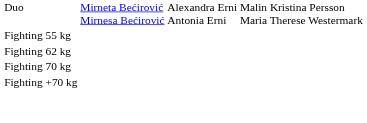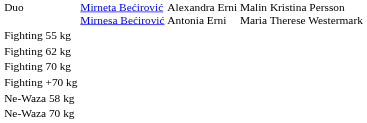 <table>
 <tr>
 <td>Duo</td>
 <td><br><a href='#'>Mirneta Bećirović</a><br><a href='#'>Mirnesa Bećirović</a></td>
 <td><br>Alexandra Erni<br>Antonia Erni</td>
 <td><br>Malin Kristina Persson<br>Maria Therese Westermark</td>
 </tr>
 <tr>
 <td>Fighting 55 kg</td>
 <td></td>
 <td></td>
 <td></td>
 </tr>
 <tr>
 <td>Fighting 62 kg</td>
 <td></td>
 <td></td>
 <td></td>
 </tr>
 <tr>
 <td>Fighting 70 kg</td>
 <td></td>
 <td></td>
 <td></td>
 </tr>
 <tr>
 <td>Fighting +70 kg</td>
 <td></td>
 <td></td>
 <td></td>
 </tr>
+<tr>
+<td>Ne-Waza 58 kg</td>
+<td></td>
+<td></td>
+<td></td>
+</tr>
+<tr>
+<td>Ne-Waza 70 kg</td>
+<td></td>
+<td></td>
+<td></td>
+</tr>
 </table>
